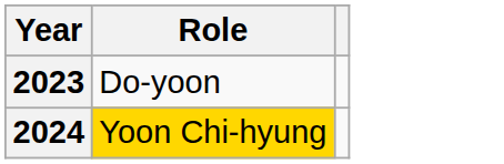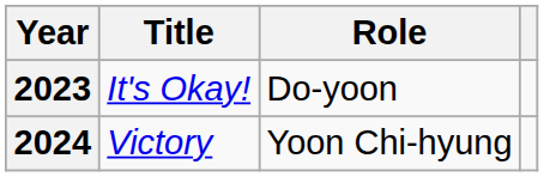 <table class="wikitable plainrowheaders sortable">
 <tr>
 <th scope="col">Year</th>
+<th scope="col">Title</th>
 <th scope="col">Role</th>
 <th scope="col" class="unsortable"></th>
 </tr>
 <tr>
 <th scope="row">2023</th>
+<td><em><a href='#'>It's Okay!</a></em></td>
 <td>Do-yoon</td>
 <td style="text-align:center"></td>
 </tr>
 <tr>
 <th scope="row">2024</th>
-<td style="background: gold;">Yoon Chi-hyung</td>
+<td><em><a href='#'>Victory</a></em></td>
+<td>Yoon Chi-hyung</td>
 <td style="text-align:center"></td>
 </tr>
 </table>
